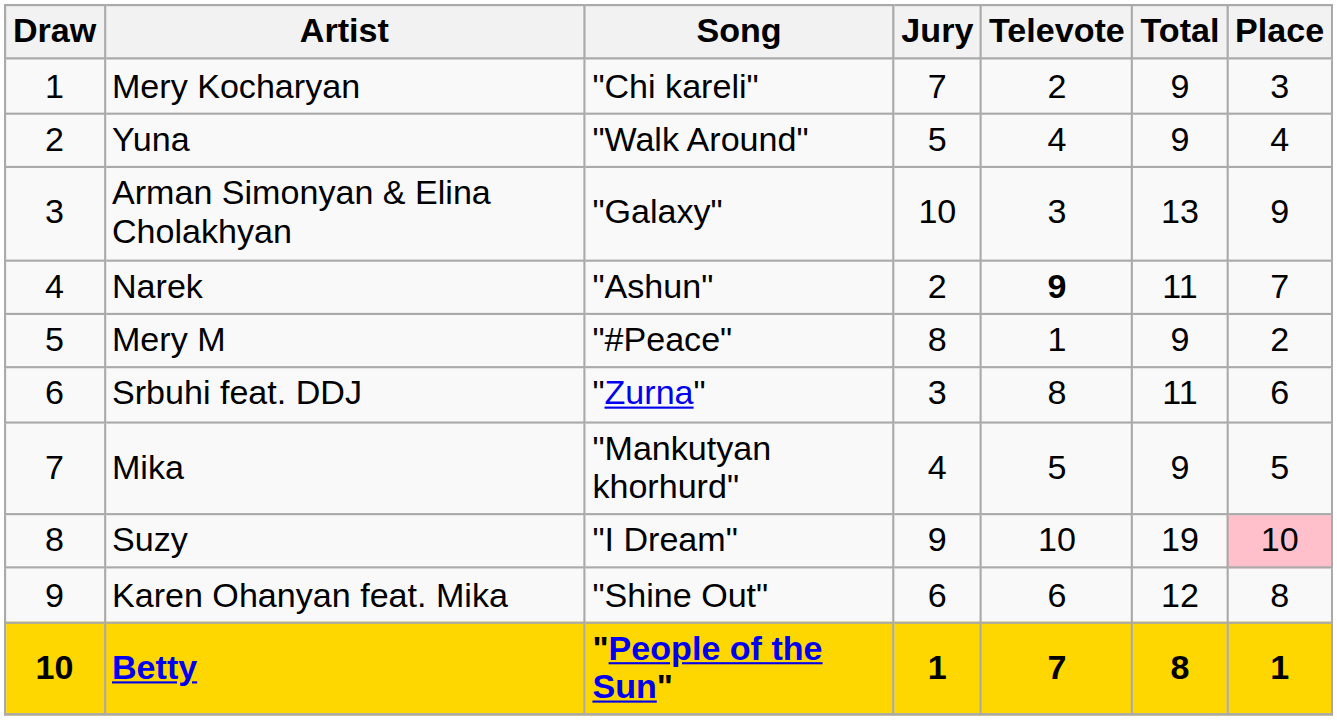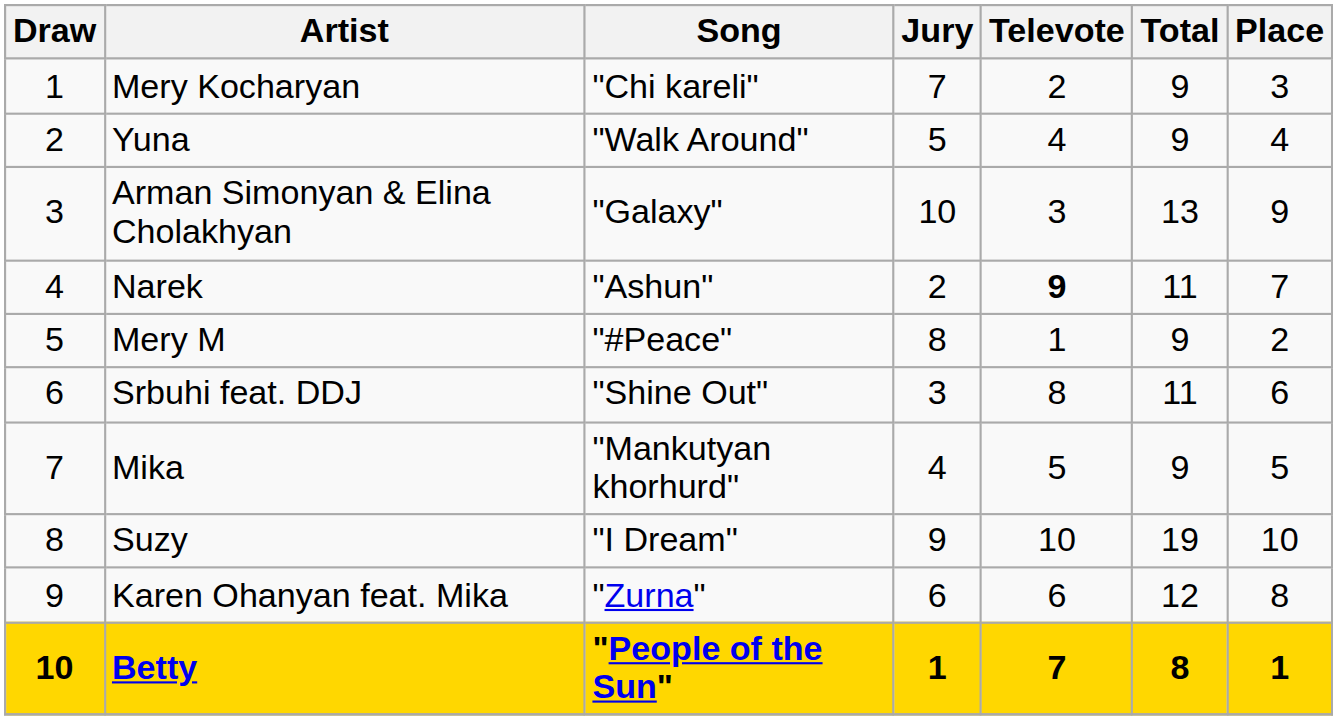 <table class="sortable wikitable" style="margin: 1em auto 1em auto; text-align:center;">
 <tr bgcolor="#CCCCCC">
 <th>Draw</th>
 <th>Artist</th>
 <th>Song</th>
 <th>Jury</th>
 <th>Televote</th>
 <th>Total</th>
 <th>Place</th>
 </tr>
 <tr>
 <td>1</td>
 <td align="left">Mery Kocharyan</td>
 <td align="left">"Chi kareli"</td>
 <td>7</td>
 <td>2</td>
 <td>9</td>
 <td>3</td>
 </tr>
 <tr>
 <td>2</td>
 <td align="left">Yuna</td>
 <td align="left">"Walk Around"</td>
 <td>5</td>
 <td>4</td>
 <td>9</td>
 <td>4</td>
 </tr>
 <tr>
 <td>3</td>
 <td align="left">Arman Simonyan & Elina Cholakhyan</td>
 <td align="left">"Galaxy"</td>
 <td>10</td>
 <td>3</td>
 <td>13</td>
 <td>9</td>
 </tr>
 <tr>
 <td>4</td>
 <td align="left">Narek</td>
 <td align="left">"Ashun"</td>
 <td>2</td>
 <td><strong>9</strong></td>
 <td>11</td>
 <td>7</td>
 </tr>
 <tr>
 <td>5</td>
 <td align="left">Mery M</td>
 <td align="left">"#Peace"</td>
 <td>8</td>
 <td>1</td>
 <td>9</td>
 <td>2</td>
 </tr>
 <tr>
 <td>6</td>
 <td align="left">Srbuhi feat. DDJ</td>
-<td align="left">"<a href='#'>Zurna</a>"</td>
+<td align="left">"Shine Out"</td>
 <td>3</td>
 <td>8</td>
 <td>11</td>
 <td>6</td>
 </tr>
 <tr>
 <td>7</td>
 <td align="left">Mika</td>
 <td align="left">"Mankutyan khorhurd"</td>
 <td>4</td>
 <td>5</td>
 <td>9</td>
 <td>5</td>
 </tr>
 <tr>
 <td>8</td>
 <td align="left">Suzy</td>
 <td align="left">"I Dream"</td>
 <td>9</td>
 <td>10</td>
 <td>19</td>
-<td style="background: pink;">10</td>
+<td>10</td>
 </tr>
 <tr>
 <td>9</td>
 <td align="left">Karen Ohanyan feat. Mika</td>
-<td align="left">"Shine Out"</td>
+<td align="left">"<a href='#'>Zurna</a>"</td>
 <td>6</td>
 <td>6</td>
 <td>12</td>
 <td>8</td>
 </tr>
 <tr style="font-weight:bold; background:gold;">
 <td>10</td>
 <td align="left"><a href='#'>Betty</a></td>
 <td align="left"><strong>"<a href='#'>People of the Sun</a>"</strong></td>
 <td>1</td>
 <td>7</td>
 <td>8</td>
 <td>1</td>
 </tr>
 <tr>
 </tr>
 </table>
